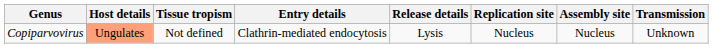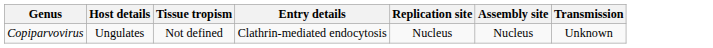 <table class="wikitable sortable" style="text-align:center">
 <tr>
 <th>Genus</th>
 <th>Host details</th>
 <th>Tissue tropism</th>
 <th>Entry details</th>
-<th>Release details</th>
 <th>Replication site</th>
 <th>Assembly site</th>
 <th>Transmission</th>
 </tr>
 <tr>
 <td><em>Copiparvovirus</em></td>
-<td style="background: lightsalmon;">Ungulates</td>
+<td>Ungulates</td>
 <td>Not defined</td>
 <td>Clathrin-mediated endocytosis</td>
-<td>Lysis</td>
 <td>Nucleus</td>
 <td>Nucleus</td>
 <td>Unknown</td>
 </tr>
 </table>
